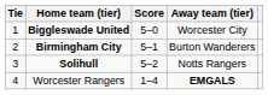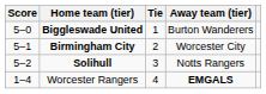 <table class="wikitable" style="text-align:center; font-size:85%">
 <tr>
+<th>Score</th>
+<th>Home team (tier)</th>
 <th>Tie</th>
-<th>Home team (tier)</th>
-<th>Score</th>
 <th>Away team (tier)</th>
 <th></th>
 </tr>
 <tr>
+<td align="center">5–0</td>
+<td><strong>Biggleswade United</strong></td>
 <td align="center">1</td>
-<td><strong>Biggleswade United</strong></td>
-<td align="center">5–0</td>
+<td>Burton Wanderers</td>
+<td></td>
+</tr>
+<tr>
+<td align="center">5–1</td>
+<td><strong>Birmingham City</strong></td>
+<td align="center">2</td>
 <td>Worcester City</td>
 <td></td>
 </tr>
 <tr>
-<td align="center">2</td>
-<td><strong>Birmingham City</strong></td>
-<td align="center">5–1</td>
-<td>Burton Wanderers</td>
-<td></td>
-</tr>
-<tr>
+<td align="center">5–2</td>
+<td><strong>Solihull</strong></td>
 <td align="center">3</td>
-<td><strong>Solihull</strong></td>
-<td align="center">5–2</td>
 <td>Notts Rangers</td>
 <td></td>
 </tr>
 <tr>
+<td align="center">1–4</td>
+<td>Worcester Rangers</td>
 <td align="center">4</td>
-<td>Worcester Rangers</td>
-<td align="center">1–4</td>
 <td><strong>EMGALS</strong></td>
 <td></td>
 </tr>
 </table>
